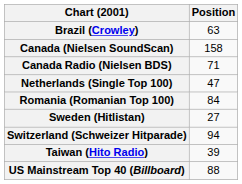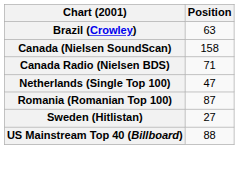 <table class="wikitable sortable plainrowheaders" style="text-align:center">
 <tr>
 <th scope="col">Chart (2001)</th>
 <th scope="col">Position</th>
 </tr>
 <tr>
 <th scope="row">Brazil (<a href='#'>Crowley</a>)</th>
 <td>63</td>
 </tr>
 <tr>
 <th scope="row">Canada (Nielsen SoundScan)</th>
 <td>158</td>
 </tr>
 <tr>
 <th scope="row">Canada Radio (Nielsen BDS)</th>
 <td>71</td>
 </tr>
 <tr>
 <th scope="row">Netherlands (Single Top 100)</th>
 <td>47</td>
 </tr>
 <tr>
 <th scope="row">Romania (Romanian Top 100)</th>
-<td>84</td>
+<td>87</td>
 </tr>
 <tr>
 <th scope="row">Sweden (Hitlistan)</th>
 <td>27</td>
 </tr>
 <tr>
-<th scope="row">Switzerland (Schweizer Hitparade)</th>
-<td>94</td>
-</tr>
-<tr>
-<th scope="row">Taiwan (<a href='#'>Hito Radio</a>)</th>
-<td style="text-align:center;">39</td>
-</tr>
-<tr>
 <th scope="row">US Mainstream Top 40 (<em>Billboard</em>)</th>
 <td>88</td>
 </tr>
 </table>
